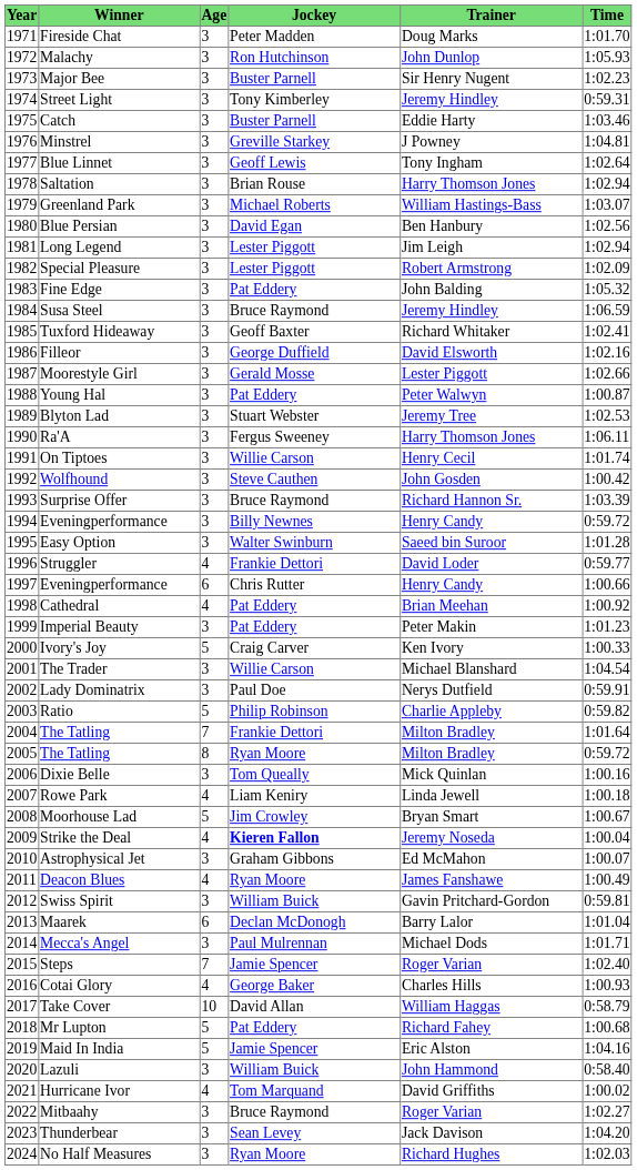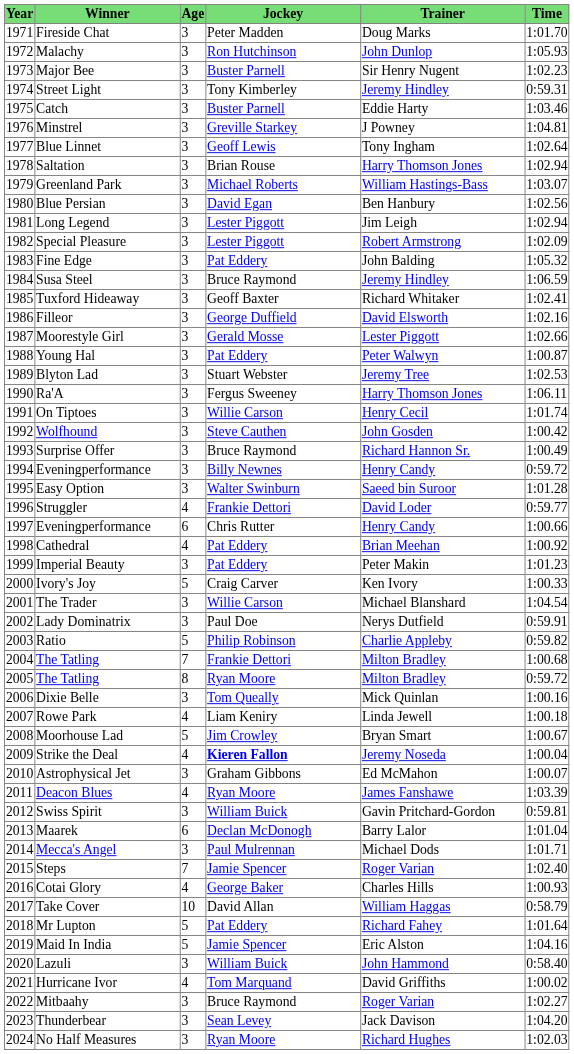 <table class = "sortable" | border="1" style="border-collapse: collapse; font-size:90%">
 <tr bgcolor="#77dd77" align="center">
 <th>Year</th>
 <th>Winner</th>
 <th>Age</th>
 <th>Jockey</th>
 <th>Trainer</th>
 <th>Time</th>
 </tr>
 <tr>
 <td>1971</td>
 <td width=150px>Fireside Chat</td>
 <td>3</td>
 <td width=160px>Peter Madden</td>
 <td width=170px>Doug Marks</td>
 <td>1:01.70</td>
 </tr>
 <tr>
 <td>1972</td>
 <td>Malachy</td>
 <td>3</td>
 <td><a href='#'>Ron Hutchinson</a></td>
 <td><a href='#'>John Dunlop</a></td>
 <td>1:05.93</td>
 </tr>
 <tr>
 <td>1973</td>
 <td>Major Bee</td>
 <td>3</td>
 <td><a href='#'>Buster Parnell</a></td>
 <td>Sir Henry Nugent</td>
 <td>1:02.23</td>
 </tr>
 <tr>
 <td>1974</td>
 <td>Street Light</td>
 <td>3</td>
 <td>Tony Kimberley</td>
 <td><a href='#'>Jeremy Hindley</a></td>
 <td>0:59.31</td>
 </tr>
 <tr>
 <td>1975</td>
 <td>Catch</td>
 <td>3</td>
 <td><a href='#'>Buster Parnell</a></td>
 <td>Eddie Harty</td>
 <td>1:03.46</td>
 </tr>
 <tr>
 <td>1976</td>
 <td>Minstrel</td>
 <td>3</td>
 <td><a href='#'>Greville Starkey</a></td>
 <td>J Powney</td>
 <td>1:04.81</td>
 </tr>
 <tr>
 <td>1977</td>
 <td>Blue Linnet</td>
 <td>3</td>
 <td><a href='#'>Geoff Lewis</a></td>
 <td>Tony Ingham</td>
 <td>1:02.64</td>
 </tr>
 <tr>
 <td>1978</td>
 <td>Saltation</td>
 <td>3</td>
 <td>Brian Rouse</td>
 <td><a href='#'>Harry Thomson Jones</a></td>
 <td>1:02.94</td>
 </tr>
 <tr>
 <td>1979</td>
 <td>Greenland Park</td>
 <td>3</td>
 <td><a href='#'>Michael Roberts</a></td>
 <td><a href='#'>William Hastings-Bass</a></td>
 <td>1:03.07</td>
 </tr>
 <tr>
 <td>1980</td>
 <td>Blue Persian</td>
 <td>3</td>
 <td><a href='#'>David Egan</a></td>
 <td>Ben Hanbury</td>
 <td>1:02.56</td>
 </tr>
 <tr>
 <td>1981</td>
 <td>Long Legend</td>
 <td>3</td>
 <td><a href='#'>Lester Piggott</a></td>
 <td>Jim Leigh</td>
 <td>1:02.94</td>
 </tr>
 <tr>
 <td>1982</td>
 <td>Special Pleasure</td>
 <td>3</td>
 <td><a href='#'>Lester Piggott</a></td>
 <td><a href='#'>Robert Armstrong</a></td>
 <td>1:02.09</td>
 </tr>
 <tr>
 <td>1983</td>
 <td>Fine Edge</td>
 <td>3</td>
 <td><a href='#'>Pat Eddery</a></td>
 <td>John Balding</td>
 <td>1:05.32</td>
 </tr>
 <tr>
 <td>1984</td>
 <td>Susa Steel</td>
 <td>3</td>
 <td>Bruce Raymond</td>
 <td><a href='#'>Jeremy Hindley</a></td>
 <td>1:06.59</td>
 </tr>
 <tr>
 <td>1985</td>
 <td>Tuxford Hideaway</td>
 <td>3</td>
 <td>Geoff Baxter</td>
 <td>Richard Whitaker</td>
 <td>1:02.41</td>
 </tr>
 <tr>
 <td>1986</td>
 <td>Filleor</td>
 <td>3</td>
 <td><a href='#'>George Duffield</a></td>
 <td><a href='#'>David Elsworth</a></td>
 <td>1:02.16</td>
 </tr>
 <tr>
 <td>1987</td>
 <td>Moorestyle Girl</td>
 <td>3</td>
 <td><a href='#'>Gerald Mosse</a></td>
 <td><a href='#'>Lester Piggott</a></td>
 <td>1:02.66</td>
 </tr>
 <tr>
 <td>1988</td>
 <td>Young Hal</td>
 <td>3</td>
 <td><a href='#'>Pat Eddery</a></td>
 <td><a href='#'>Peter Walwyn</a></td>
 <td>1:00.87</td>
 </tr>
 <tr>
 <td>1989</td>
 <td>Blyton Lad</td>
 <td>3</td>
 <td>Stuart Webster</td>
 <td><a href='#'>Jeremy Tree</a></td>
 <td>1:02.53</td>
 </tr>
 <tr>
 <td>1990</td>
 <td>Ra'A</td>
 <td>3</td>
 <td>Fergus Sweeney</td>
 <td><a href='#'>Harry Thomson Jones</a></td>
 <td>1:06.11</td>
 </tr>
 <tr>
 <td>1991</td>
 <td>On Tiptoes</td>
 <td>3</td>
 <td><a href='#'>Willie Carson</a></td>
 <td><a href='#'>Henry Cecil</a></td>
 <td>1:01.74</td>
 </tr>
 <tr>
 <td>1992</td>
 <td><a href='#'>Wolfhound</a></td>
 <td>3</td>
 <td><a href='#'>Steve Cauthen</a></td>
 <td><a href='#'>John Gosden</a></td>
 <td>1:00.42</td>
 </tr>
 <tr>
 <td>1993</td>
 <td>Surprise Offer</td>
 <td>3</td>
 <td>Bruce Raymond</td>
 <td><a href='#'>Richard Hannon Sr.</a></td>
-<td>1:03.39</td>
+<td>1:00.49</td>
 </tr>
 <tr>
 <td>1994</td>
 <td>Eveningperformance</td>
 <td>3</td>
 <td><a href='#'>Billy Newnes</a></td>
 <td><a href='#'>Henry Candy</a></td>
 <td>0:59.72</td>
 </tr>
 <tr>
 <td>1995</td>
 <td>Easy Option</td>
 <td>3</td>
 <td><a href='#'>Walter Swinburn</a></td>
 <td><a href='#'>Saeed bin Suroor</a></td>
 <td>1:01.28</td>
 </tr>
 <tr>
 <td>1996</td>
 <td>Struggler</td>
 <td>4</td>
 <td><a href='#'>Frankie Dettori</a></td>
 <td><a href='#'>David Loder</a></td>
 <td>0:59.77</td>
 </tr>
 <tr>
 <td>1997</td>
 <td>Eveningperformance</td>
 <td>6</td>
 <td>Chris Rutter</td>
 <td><a href='#'>Henry Candy</a></td>
 <td>1:00.66</td>
 </tr>
 <tr>
 <td>1998</td>
 <td>Cathedral</td>
 <td>4</td>
 <td><a href='#'>Pat Eddery</a></td>
 <td><a href='#'>Brian Meehan</a></td>
 <td>1:00.92</td>
 </tr>
 <tr>
 <td>1999</td>
 <td>Imperial Beauty</td>
 <td>3</td>
 <td><a href='#'>Pat Eddery</a></td>
 <td>Peter Makin</td>
 <td>1:01.23</td>
 </tr>
 <tr>
 <td>2000</td>
 <td>Ivory's Joy</td>
 <td>5</td>
 <td>Craig Carver</td>
 <td>Ken Ivory</td>
 <td>1:00.33</td>
 </tr>
 <tr>
 <td>2001</td>
 <td>The Trader</td>
 <td>3</td>
 <td><a href='#'>Willie Carson</a></td>
 <td>Michael Blanshard</td>
 <td>1:04.54</td>
 </tr>
 <tr>
 <td>2002</td>
 <td>Lady Dominatrix</td>
 <td>3</td>
 <td>Paul Doe</td>
 <td>Nerys Dutfield</td>
 <td>0:59.91</td>
 </tr>
 <tr>
 <td>2003</td>
 <td>Ratio</td>
 <td>5</td>
 <td><a href='#'>Philip Robinson</a></td>
 <td><a href='#'>Charlie Appleby</a></td>
 <td>0:59.82</td>
 </tr>
 <tr>
 <td>2004</td>
 <td><a href='#'>The Tatling</a></td>
 <td>7</td>
 <td><a href='#'>Frankie Dettori</a></td>
 <td><a href='#'>Milton Bradley</a></td>
-<td>1:01.64</td>
+<td>1:00.68</td>
 </tr>
 <tr>
 <td>2005</td>
 <td><a href='#'>The Tatling</a></td>
 <td>8</td>
 <td><a href='#'>Ryan Moore</a></td>
 <td><a href='#'>Milton Bradley</a></td>
 <td>0:59.72</td>
 </tr>
 <tr>
 <td>2006</td>
 <td>Dixie Belle</td>
 <td>3</td>
 <td><a href='#'>Tom Queally</a></td>
 <td>Mick Quinlan</td>
 <td>1:00.16</td>
 </tr>
 <tr>
 <td>2007</td>
 <td>Rowe Park</td>
 <td>4</td>
 <td>Liam Keniry</td>
 <td>Linda Jewell</td>
 <td>1:00.18</td>
 </tr>
 <tr>
 <td>2008</td>
 <td>Moorhouse Lad</td>
 <td>5</td>
 <td><a href='#'>Jim Crowley</a></td>
 <td>Bryan Smart</td>
 <td>1:00.67</td>
 </tr>
 <tr>
 <td>2009</td>
 <td>Strike the Deal</td>
 <td>4</td>
 <td><strong><a href='#'>Kieren Fallon</a></strong></td>
 <td><a href='#'>Jeremy Noseda</a></td>
 <td>1:00.04</td>
 </tr>
 <tr>
 <td>2010</td>
 <td>Astrophysical Jet</td>
 <td>3</td>
 <td>Graham Gibbons</td>
 <td>Ed McMahon</td>
 <td>1:00.07</td>
 </tr>
 <tr>
 <td>2011</td>
 <td><a href='#'>Deacon Blues</a></td>
 <td>4</td>
 <td><a href='#'>Ryan Moore</a></td>
 <td><a href='#'>James Fanshawe</a></td>
-<td>1:00.49</td>
+<td>1:03.39</td>
 </tr>
 <tr>
 <td>2012</td>
 <td>Swiss Spirit</td>
 <td>3</td>
 <td><a href='#'>William Buick</a></td>
 <td>Gavin Pritchard-Gordon</td>
 <td>0:59.81</td>
 </tr>
 <tr>
 <td>2013</td>
 <td>Maarek</td>
 <td>6</td>
 <td><a href='#'>Declan McDonogh</a></td>
 <td>Barry Lalor</td>
 <td>1:01.04</td>
 </tr>
 <tr>
 <td>2014</td>
 <td><a href='#'>Mecca's Angel</a></td>
 <td>3</td>
 <td><a href='#'>Paul Mulrennan</a></td>
 <td>Michael Dods</td>
 <td>1:01.71</td>
 </tr>
 <tr>
 <td>2015</td>
 <td>Steps</td>
 <td>7</td>
 <td><a href='#'>Jamie Spencer</a></td>
 <td><a href='#'>Roger Varian</a></td>
 <td>1:02.40</td>
 </tr>
 <tr>
 <td>2016</td>
 <td>Cotai Glory</td>
 <td>4</td>
 <td><a href='#'>George Baker</a></td>
 <td>Charles Hills</td>
 <td>1:00.93</td>
 </tr>
 <tr>
 <td>2017</td>
 <td>Take Cover</td>
 <td>10</td>
 <td>David Allan</td>
 <td><a href='#'>William Haggas</a></td>
 <td>0:58.79</td>
 </tr>
 <tr>
 <td>2018</td>
 <td>Mr Lupton</td>
 <td>5</td>
 <td><a href='#'>Pat Eddery</a></td>
 <td><a href='#'>Richard Fahey</a></td>
-<td>1:00.68</td>
+<td>1:01.64</td>
 </tr>
 <tr>
 <td>2019</td>
 <td>Maid In India</td>
 <td>5</td>
 <td><a href='#'>Jamie Spencer</a></td>
 <td>Eric Alston</td>
 <td>1:04.16</td>
 </tr>
 <tr>
 <td>2020</td>
 <td>Lazuli</td>
 <td>3</td>
 <td><a href='#'>William Buick</a></td>
 <td><a href='#'>John Hammond</a></td>
 <td>0:58.40</td>
 </tr>
 <tr>
 <td>2021</td>
 <td>Hurricane Ivor</td>
 <td>4</td>
 <td><a href='#'>Tom Marquand</a></td>
 <td>David Griffiths</td>
 <td>1:00.02</td>
 </tr>
 <tr>
 <td>2022</td>
 <td>Mitbaahy</td>
 <td>3</td>
 <td>Bruce Raymond</td>
 <td><a href='#'>Roger Varian</a></td>
 <td>1:02.27</td>
 </tr>
 <tr>
 <td>2023</td>
 <td>Thunderbear</td>
 <td>3</td>
 <td><a href='#'>Sean Levey</a></td>
 <td>Jack Davison</td>
 <td>1:04.20</td>
 </tr>
 <tr>
 <td>2024</td>
 <td>No Half Measures</td>
 <td>3</td>
 <td><a href='#'>Ryan Moore</a></td>
 <td><a href='#'>Richard Hughes</a></td>
 <td>1:02.03</td>
 </tr>
 </table>
